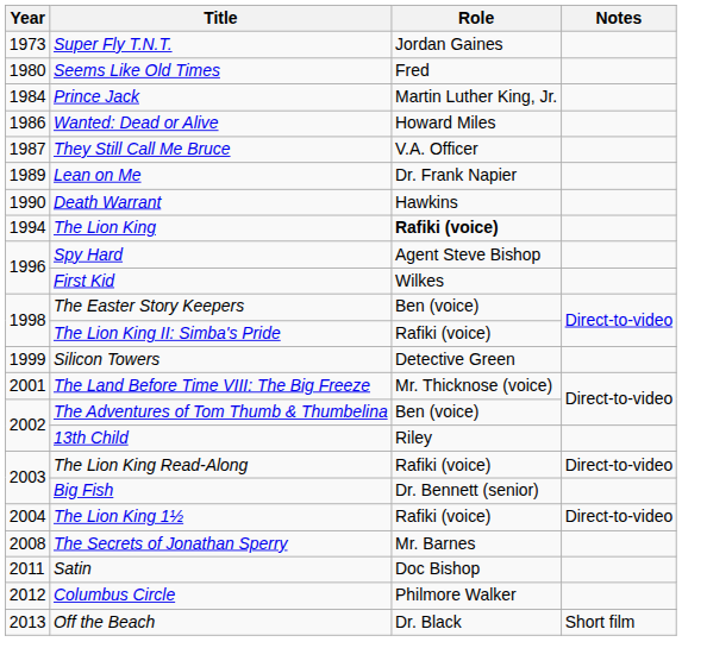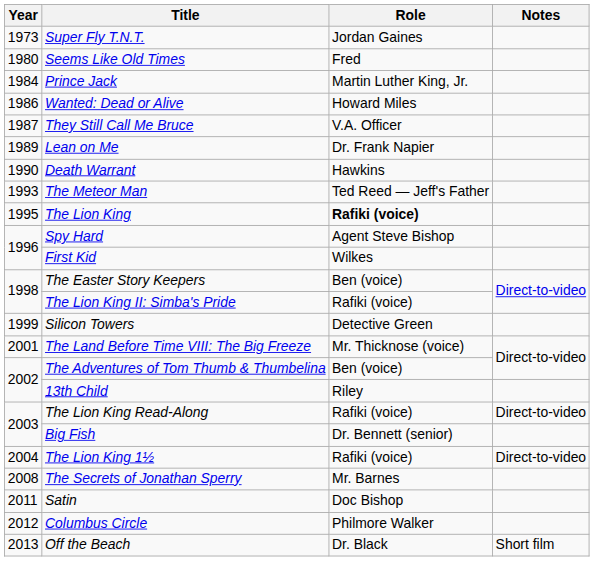 <table class="wikitable sortable">
 <tr>
 <th>Year</th>
 <th>Title</th>
 <th>Role</th>
 <th>Notes</th>
 </tr>
 <tr>
 <td>1973</td>
 <td><em><a href='#'>Super Fly T.N.T.</a></em></td>
 <td>Jordan Gaines</td>
 <td></td>
 </tr>
 <tr>
 <td>1980</td>
 <td><em><a href='#'>Seems Like Old Times</a></em></td>
 <td>Fred</td>
 <td></td>
 </tr>
 <tr>
 <td>1984</td>
 <td><em><a href='#'>Prince Jack</a></em></td>
 <td>Martin Luther King, Jr.</td>
 <td></td>
 </tr>
 <tr>
 <td>1986</td>
 <td><em><a href='#'>Wanted: Dead or Alive</a></em></td>
 <td>Howard Miles</td>
 <td></td>
 </tr>
 <tr>
 <td>1987</td>
 <td><em><a href='#'>They Still Call Me Bruce</a></em></td>
 <td>V.A. Officer</td>
 <td></td>
 </tr>
 <tr>
 <td>1989</td>
 <td><em><a href='#'>Lean on Me</a></em></td>
 <td>Dr. Frank Napier</td>
 <td></td>
 </tr>
 <tr>
 <td>1990</td>
 <td><em><a href='#'>Death Warrant</a></em></td>
 <td>Hawkins</td>
 <td></td>
 </tr>
 <tr>
-<td>1994</td>
+<td>1993</td>
+<td><em><a href='#'>The Meteor Man</a></em></td>
+<td>Ted Reed — Jeff's Father</td>
+<td></td>
+</tr>
+<tr>
+<td>1995</td>
 <td><em><a href='#'>The Lion King</a></em></td>
 <td><strong>Rafiki (voice)</strong></td>
 <td></td>
 </tr>
 <tr>
 <td rowspan="2">1996</td>
 <td><em><a href='#'>Spy Hard</a></em></td>
 <td>Agent Steve Bishop</td>
 <td></td>
 </tr>
 <tr>
 <td><em><a href='#'>First Kid</a></em></td>
 <td>Wilkes</td>
 <td></td>
 </tr>
 <tr>
 <td rowspan="2">1998</td>
 <td><em>The Easter Story Keepers</em></td>
 <td>Ben (voice)</td>
 <td rowspan="2"><a href='#'>Direct-to-video</a></td>
 </tr>
 <tr>
 <td><em><a href='#'>The Lion King II: Simba's Pride</a></em></td>
 <td>Rafiki (voice)</td>
 </tr>
 <tr>
 <td>1999</td>
 <td><em>Silicon Towers</em></td>
 <td>Detective Green</td>
 </tr>
 <tr>
 <td>2001</td>
 <td><em><a href='#'>The Land Before Time VIII: The Big Freeze</a></em></td>
 <td>Mr. Thicknose (voice)</td>
 <td rowspan="2">Direct-to-video</td>
 </tr>
 <tr>
 <td rowspan="2">2002</td>
 <td><em><a href='#'>The Adventures of Tom Thumb & Thumbelina</a></em></td>
 <td>Ben (voice)</td>
 </tr>
 <tr>
 <td><em><a href='#'>13th Child</a></em></td>
 <td>Riley</td>
 <td></td>
 </tr>
 <tr>
 <td rowspan="2">2003</td>
 <td><em>The Lion King Read-Along</em></td>
 <td>Rafiki (voice)</td>
 <td>Direct-to-video</td>
 </tr>
 <tr>
 <td><em><a href='#'>Big Fish</a></em></td>
 <td>Dr. Bennett (senior)</td>
 <td></td>
 </tr>
 <tr>
 <td>2004</td>
 <td><em><a href='#'>The Lion King 1½</a></em></td>
 <td>Rafiki (voice)</td>
 <td>Direct-to-video</td>
 </tr>
 <tr>
 <td>2008</td>
 <td><em><a href='#'>The Secrets of Jonathan Sperry</a></em></td>
 <td>Mr. Barnes</td>
 <td></td>
 </tr>
 <tr>
 <td>2011</td>
 <td><em>Satin</em></td>
 <td>Doc Bishop</td>
 <td></td>
 </tr>
 <tr>
 <td>2012</td>
 <td><em><a href='#'>Columbus Circle</a></em></td>
 <td>Philmore Walker</td>
 <td></td>
 </tr>
 <tr>
 <td>2013</td>
 <td><em>Off the Beach</em></td>
 <td>Dr. Black</td>
 <td>Short film</td>
 </tr>
 </table>
